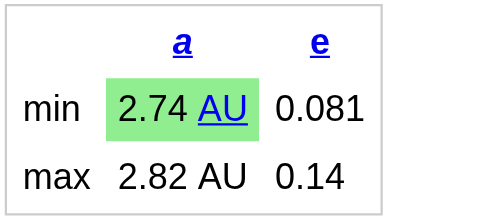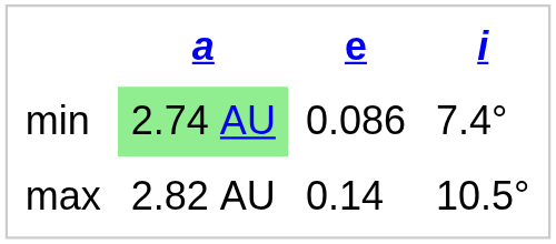 <table align="center" style="border:1px solid #CCC; margin-left:15px;" cellpadding="5">
 <tr>
 <th></th>
 <th><em><a href='#'>a</a></em></th>
 <th><a href='#'>e</a></th>
+<th><em><a href='#'>i</a></em></th>
 </tr>
 <tr>
 <td>min</td>
 <td style="background: lightgreen;">2.74 <a href='#'>AU</a></td>
-<td>0.081</td>
+<td>0.086</td>
+<td>7.4°</td>
 </tr>
 <tr>
 <td>max</td>
 <td>2.82 AU</td>
 <td>0.14</td>
+<td>10.5°</td>
 </tr>
 </table>
